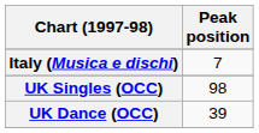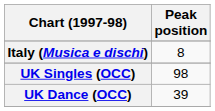 <table class="wikitable sortable plainrowheaders" style="text-align:center">
 <tr>
 <th scope="col">Chart (1997-98)</th>
 <th scope="col">Peak<br>position</th>
 </tr>
 <tr>
 </tr>
 <tr>
 <th scope="row">Italy (<em><a href='#'>Musica e dischi</a></em>)</th>
-<td align="center">7</td>
+<td align="center">8</td>
 </tr>
 <tr>
 </tr>
 <tr>
 <th scope="row"><a href='#'>UK Singles</a> (<a href='#'>OCC</a>)</th>
 <td align="center">98</td>
 </tr>
 <tr>
 <th scope="row"><a href='#'>UK Dance</a> (<a href='#'>OCC</a>)</th>
 <td align="center">39</td>
 </tr>
 <tr>
 </tr>
 <tr>
 </tr>
 </table>
